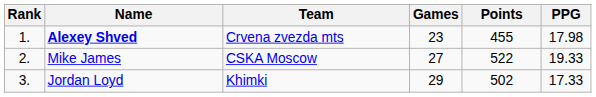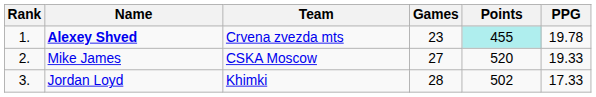 <table | class="wikitable" style="text-align: center;">
 <tr>
 <th>Rank</th>
 <th width=200>Name</th>
 <th width=210>Team</th>
 <th>Games</th>
 <th width=85>Points</th>
 <th width=50>PPG</th>
 </tr>
 <tr>
 <td>1.</td>
 <td align="left"> <strong><a href='#'>Alexey Shved</a></strong></td>
 <td align="left"> <a href='#'>Crvena zvezda mts</a></td>
 <td>23</td>
-<td>455</td>
-<td>17.98</td>
+<td style="background: paleturquoise;">455</td>
+<td>19.78</td>
 </tr>
 <tr>
 <td>2.</td>
 <td align="left"> <a href='#'>Mike James</a></td>
 <td align="left"> <a href='#'>CSKA Moscow</a></td>
 <td>27</td>
-<td>522</td>
+<td>520</td>
 <td>19.33</td>
 </tr>
 <tr>
 <td>3.</td>
 <td align="left"> <a href='#'>Jordan Loyd</a></td>
 <td align="left"> <a href='#'>Khimki</a></td>
-<td>29</td>
+<td>28</td>
 <td>502</td>
 <td>17.33</td>
 </tr>
 </table>
